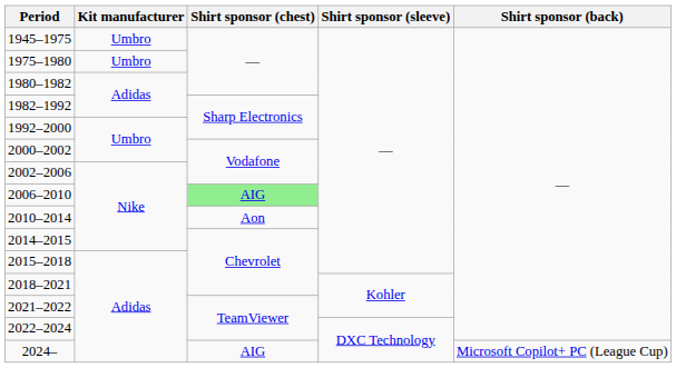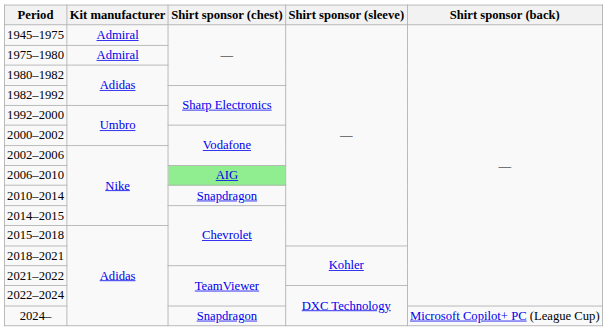 <table class="wikitable" style="text-align:center;margin-left:1em;float:right">
 <tr>
 <th scope="col">Period</th>
 <th scope="col">Kit manufacturer</th>
 <th scope="col">Shirt sponsor (chest)</th>
 <th scope="col">Shirt sponsor (sleeve)</th>
 <th scope="col">Shirt sponsor (back)</th>
 </tr>
 <tr>
 <td>1945–1975</td>
-<td><a href='#'>Umbro</a></td>
+<td><a href='#'>Admiral</a></td>
 <td rowspan="3">—</td>
 <td rowspan="11">—</td>
 <td rowspan="14">—</td>
 </tr>
 <tr>
 <td>1975–1980</td>
-<td><a href='#'>Umbro</a></td>
+<td><a href='#'>Admiral</a></td>
 </tr>
 <tr>
 <td>1980–1982</td>
 <td rowspan="2"><a href='#'>Adidas</a></td>
 </tr>
 <tr>
 <td>1982–1992</td>
 <td rowspan="2"><a href='#'>Sharp Electronics</a></td>
 </tr>
 <tr>
 <td>1992–2000</td>
 <td rowspan="2"><a href='#'>Umbro</a></td>
 </tr>
 <tr>
 <td>2000–2002</td>
 <td rowspan="2"><a href='#'>Vodafone</a></td>
 </tr>
 <tr>
 <td>2002–2006</td>
 <td rowspan="4"><a href='#'>Nike</a></td>
 </tr>
 <tr>
 <td>2006–2010</td>
 <td style="background: lightgreen;"><a href='#'>AIG</a></td>
 </tr>
 <tr>
 <td>2010–2014</td>
-<td><a href='#'>Aon</a></td>
+<td><a href='#'>Snapdragon</a></td>
 </tr>
 <tr>
 <td>2014–2015</td>
 <td rowspan="3"><a href='#'>Chevrolet</a></td>
 </tr>
 <tr>
 <td>2015–2018</td>
 <td rowspan="5"><a href='#'>Adidas</a></td>
 </tr>
 <tr>
 <td>2018–2021</td>
 <td rowspan="2"><a href='#'>Kohler</a></td>
 </tr>
 <tr>
 <td>2021–2022</td>
 <td rowspan=2><a href='#'>TeamViewer</a></td>
 </tr>
 <tr>
 <td>2022–2024</td>
 <td rowspan="2"><a href='#'>DXC Technology</a></td>
 </tr>
 <tr>
 <td>2024–</td>
-<td><a href='#'>AIG</a></td>
+<td><a href='#'>Snapdragon</a></td>
 <td><a href='#'>Microsoft Copilot+ PC</a> (League Cup)</td>
 </tr>
 </table>
